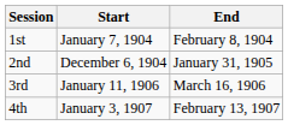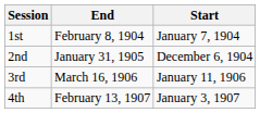 <table class="wikitable">
 <tr>
 <th>Session</th>
+<th>End</th>
 <th>Start</th>
-<th>End</th>
 </tr>
 <tr>
 <td>1st</td>
+<td>February 8, 1904</td>
 <td>January 7, 1904</td>
-<td>February 8, 1904</td>
 </tr>
 <tr>
 <td>2nd</td>
+<td>January 31, 1905</td>
 <td>December 6, 1904</td>
-<td>January 31, 1905</td>
 </tr>
 <tr>
 <td>3rd</td>
+<td>March 16, 1906</td>
 <td>January 11, 1906</td>
-<td>March 16, 1906</td>
 </tr>
 <tr>
 <td>4th</td>
+<td>February 13, 1907</td>
 <td>January 3, 1907</td>
-<td>February 13, 1907</td>
 </tr>
 </table>
